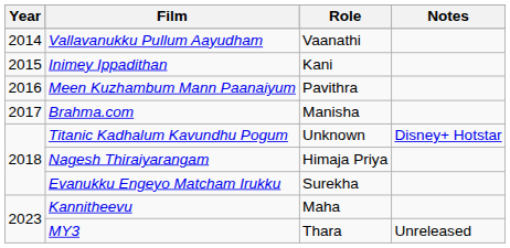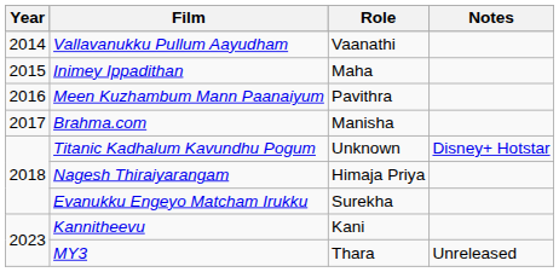 <table class="wikitable sortable">
 <tr style="background:#000;">
 <th scope="col">Year</th>
 <th scope="col">Film</th>
 <th scope="col">Role</th>
 <th scope="col" class="unsortable">Notes</th>
 </tr>
 <tr>
 <td rowspan=1>2014</td>
 <td><em><a href='#'>Vallavanukku Pullum Aayudham</a></em></td>
 <td>Vaanathi</td>
 <td></td>
 </tr>
 <tr>
 <td rowspan=1>2015</td>
 <td><em><a href='#'>Inimey Ippadithan</a></em></td>
-<td>Kani</td>
+<td>Maha</td>
 <td></td>
 </tr>
 <tr>
 <td rowspan=1>2016</td>
 <td><em><a href='#'>Meen Kuzhambum Mann Paanaiyum</a></em></td>
 <td>Pavithra</td>
 <td></td>
 </tr>
 <tr>
 <td rowspan=1>2017</td>
 <td><em><a href='#'>Brahma.com</a></em></td>
 <td>Manisha</td>
 <td></td>
 </tr>
 <tr>
 <td rowspan=3>2018</td>
 <td><em><a href='#'>Titanic Kadhalum Kavundhu Pogum</a></em></td>
 <td>Unknown</td>
 <td><a href='#'>Disney+ Hotstar</a></td>
 </tr>
 <tr>
 <td><em><a href='#'>Nagesh Thiraiyarangam</a></em></td>
 <td>Himaja Priya</td>
 <td></td>
 </tr>
 <tr>
 <td><em><a href='#'>Evanukku Engeyo Matcham Irukku</a></em></td>
 <td>Surekha</td>
 <td></td>
 </tr>
 <tr>
 <td rowspan=2>2023</td>
 <td><em><a href='#'>Kannitheevu</a></em></td>
-<td>Maha</td>
+<td>Kani</td>
 <td></td>
 </tr>
 <tr>
 <td><em><a href='#'>MY3</a></em></td>
 <td>Thara</td>
 <td>Unreleased</td>
 </tr>
 </table>
